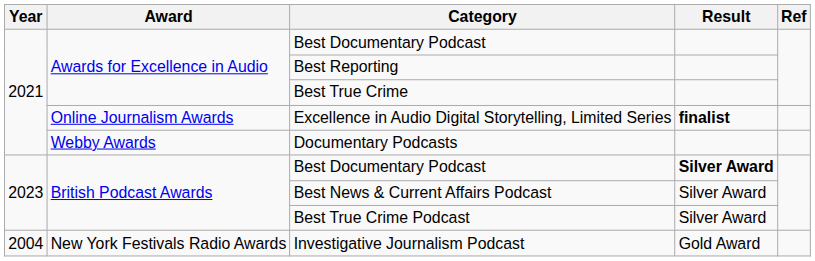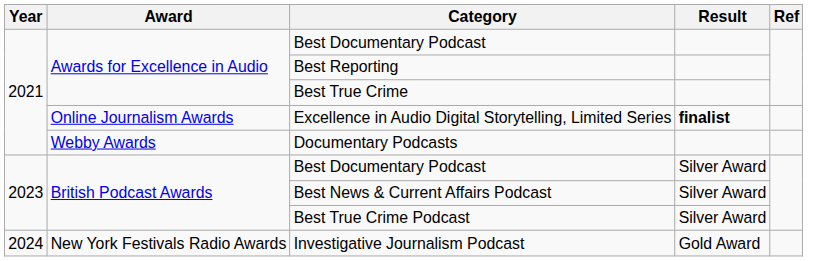 <table class="wikitable">
 <tr>
 <th>Year</th>
 <th>Award</th>
 <th>Category</th>
 <th>Result</th>
 <th>Ref</th>
 </tr>
 <tr>
 <td rowspan="5">2021</td>
 <td rowspan="3"><a href='#'>Awards for Excellence in Audio</a></td>
 <td>Best Documentary Podcast</td>
 <td></td>
 <td rowspan="3"></td>
 </tr>
 <tr>
 <td>Best Reporting</td>
 <td></td>
 </tr>
 <tr>
 <td>Best True Crime</td>
 <td></td>
 </tr>
 <tr>
 <td><a href='#'>Online Journalism Awards</a></td>
 <td>Excellence in Audio Digital Storytelling, Limited Series</td>
 <td><strong>finalist</strong></td>
 <td></td>
 </tr>
 <tr>
 <td><a href='#'>Webby Awards</a></td>
 <td>Documentary Podcasts</td>
 <td></td>
 <td></td>
 </tr>
 <tr>
 <td rowspan="3">2023</td>
 <td rowspan="3"><a href='#'>British Podcast Awards</a></td>
 <td>Best Documentary Podcast</td>
-<td><strong>Silver Award</strong></td>
+<td>Silver Award</td>
 <td rowspan="3"></td>
 </tr>
 <tr>
 <td>Best News & Current Affairs Podcast</td>
 <td>Silver Award</td>
 </tr>
 <tr>
 <td>Best True Crime Podcast</td>
 <td>Silver Award</td>
 </tr>
 <tr>
-<td>2004</td>
+<td>2024</td>
 <td>New York Festivals Radio Awards</td>
 <td>Investigative Journalism Podcast</td>
 <td>Gold Award</td>
 <td></td>
 </tr>
 </table>
